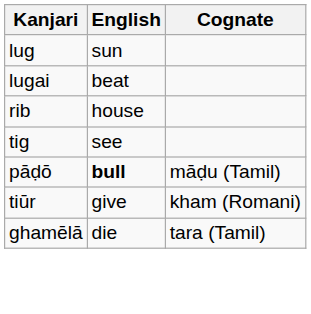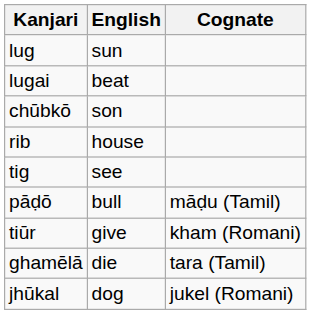 <table class="wikitable">
 <tr>
 <th>Kanjari</th>
 <th>English</th>
 <th>Cognate</th>
 </tr>
 <tr>
 <td>lug</td>
 <td>sun</td>
 <td></td>
 </tr>
 <tr>
 <td>lugai</td>
 <td>beat</td>
 <td></td>
 </tr>
 <tr>
+<td>chūbkō</td>
+<td>son</td>
+<td></td>
+</tr>
+<tr>
 <td>rib</td>
 <td>house</td>
 <td></td>
 </tr>
 <tr>
 <td>tig</td>
 <td>see</td>
 <td></td>
 </tr>
 <tr>
 <td>pāḍō</td>
-<td><strong>bull</strong></td>
+<td>bull</td>
 <td>māḍu (Tamil)</td>
 </tr>
 <tr>
 <td>tiūr</td>
 <td>give</td>
 <td>kham (Romani)</td>
 </tr>
 <tr>
 <td>ghamēlā</td>
 <td>die</td>
 <td>tara (Tamil)</td>
 </tr>
+<tr>
+<td>jhūkal</td>
+<td>dog</td>
+<td>jukel (Romani)</td>
+</tr>
 </table>
